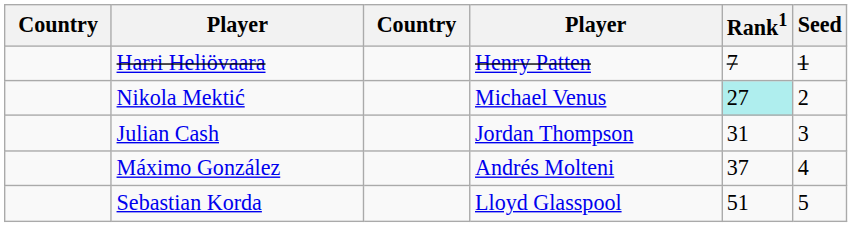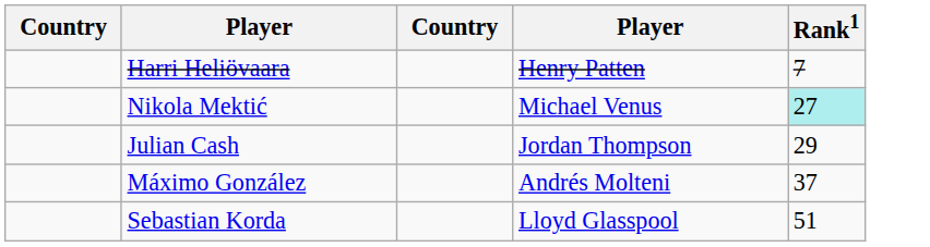 <table class=wikitable>
 <tr>
 <th width="70">Country</th>
 <th width="175">Player</th>
 <th width="70">Country</th>
 <th width="175">Player</th>
 <th>Rank<sup>1</sup></th>
-<th>Seed</th>
 </tr>
 <tr>
 <td><s></s></td>
 <td><s><a href='#'>Harri Heliövaara</a></s></td>
 <td><s></s></td>
 <td><s><a href='#'>Henry Patten</a></s></td>
 <td><s>7</s></td>
-<td><s>1</s></td>
 </tr>
 <tr>
 <td></td>
 <td><a href='#'>Nikola Mektić</a></td>
 <td></td>
 <td><a href='#'>Michael Venus</a></td>
 <td style="background: paleturquoise;">27</td>
-<td>2</td>
 </tr>
 <tr>
 <td></td>
 <td><a href='#'>Julian Cash</a></td>
 <td></td>
 <td><a href='#'>Jordan Thompson</a></td>
-<td>31</td>
-<td>3</td>
+<td>29</td>
 </tr>
 <tr>
 <td></td>
 <td><a href='#'>Máximo González</a></td>
 <td></td>
 <td><a href='#'>Andrés Molteni</a></td>
 <td>37</td>
-<td>4</td>
 </tr>
 <tr>
 <td></td>
 <td><a href='#'>Sebastian Korda</a></td>
 <td></td>
 <td><a href='#'>Lloyd Glasspool</a></td>
 <td>51</td>
-<td>5</td>
 </tr>
 </table>
